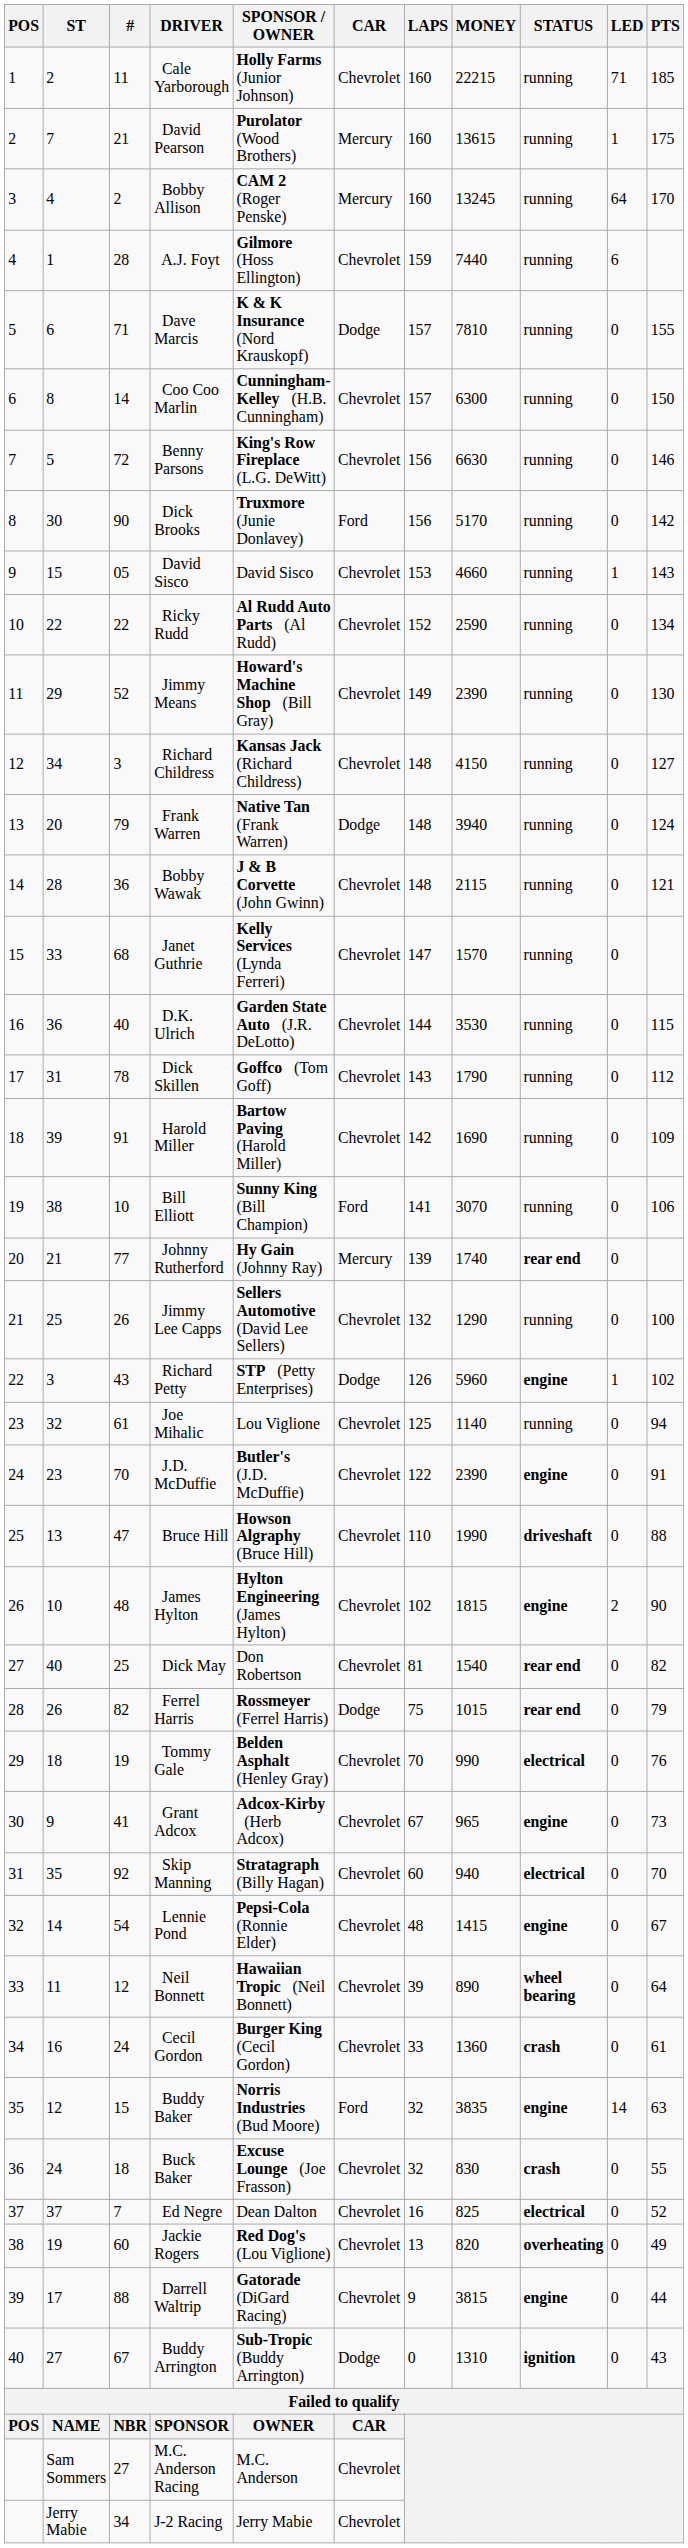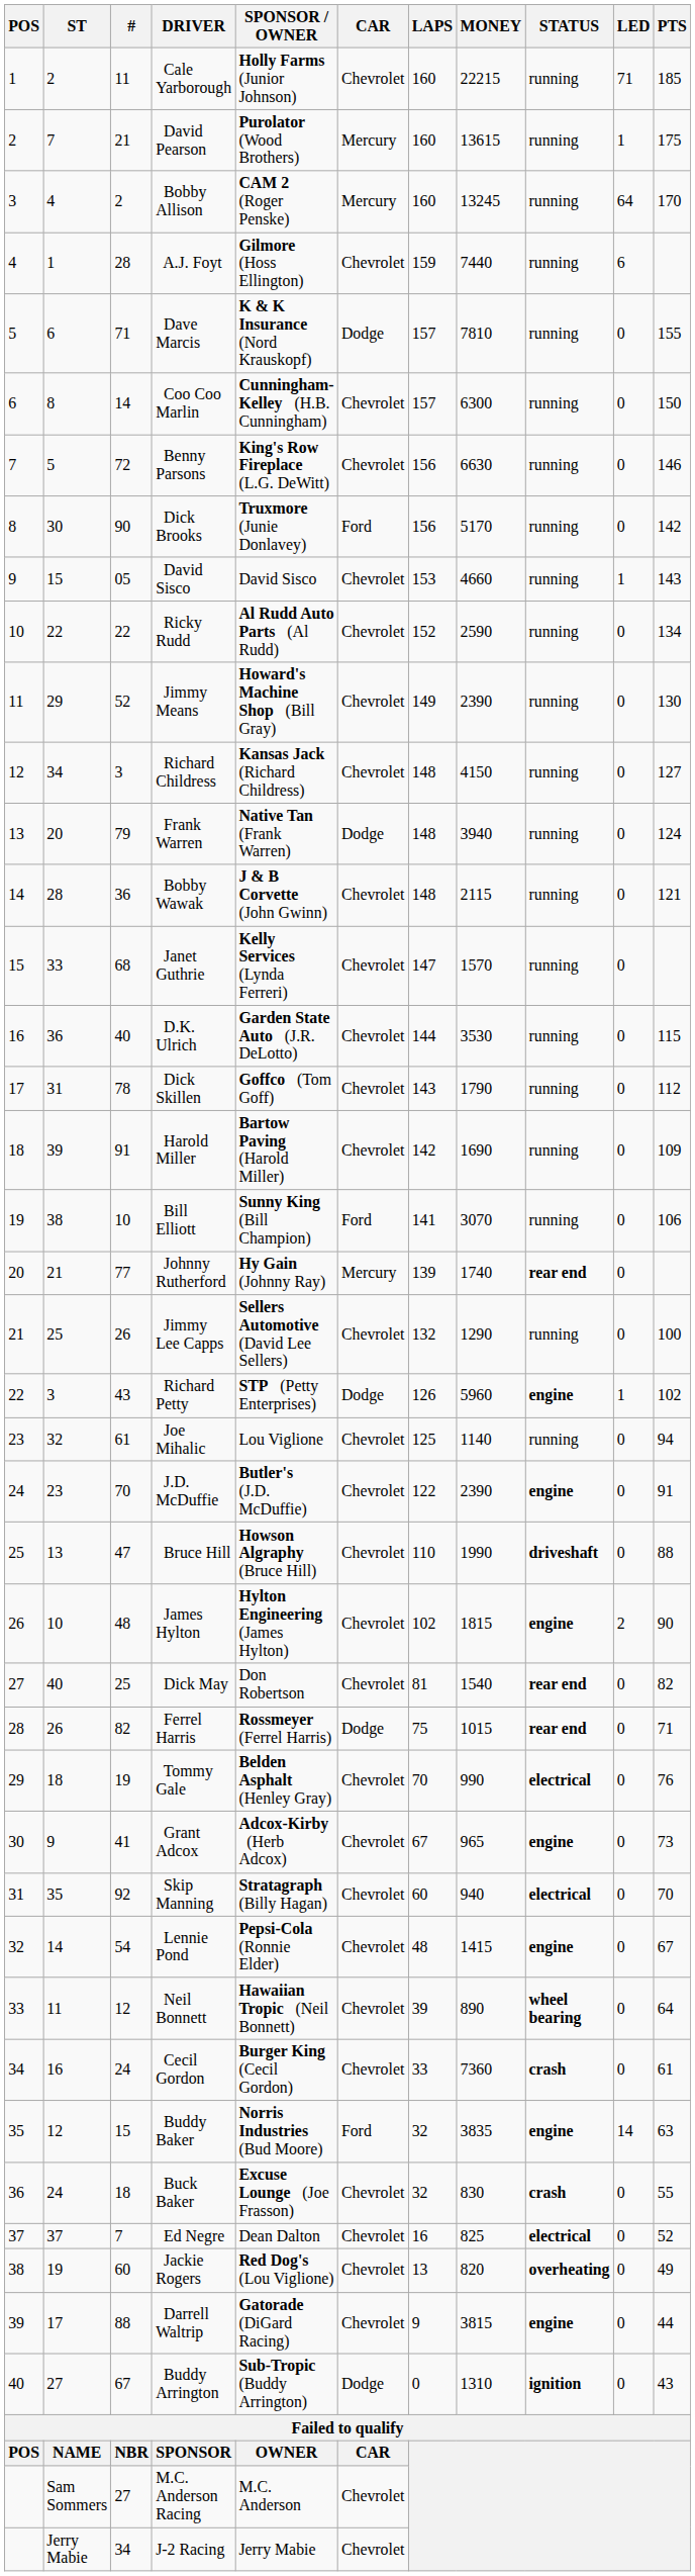 <table class="wikitable">
 <tr>
 <th>POS</th>
 <th>ST</th>
 <th>#</th>
 <th>DRIVER</th>
 <th>SPONSOR / OWNER</th>
 <th>CAR</th>
 <th>LAPS</th>
 <th>MONEY</th>
 <th>STATUS</th>
 <th>LED</th>
 <th>PTS</th>
 </tr>
 <tr>
 <td>1</td>
 <td>2</td>
 <td>11</td>
 <td>  Cale Yarborough</td>
 <td><strong>Holly Farms</strong>   (Junior Johnson)</td>
 <td>Chevrolet</td>
 <td>160</td>
 <td>22215</td>
 <td>running</td>
 <td>71</td>
 <td>185</td>
 </tr>
 <tr>
 <td>2</td>
 <td>7</td>
 <td>21</td>
 <td>  David Pearson</td>
 <td><strong>Purolator</strong>   (Wood Brothers)</td>
 <td>Mercury</td>
 <td>160</td>
 <td>13615</td>
 <td>running</td>
 <td>1</td>
 <td>175</td>
 </tr>
 <tr>
 <td>3</td>
 <td>4</td>
 <td>2</td>
 <td>  Bobby Allison</td>
 <td><strong>CAM 2</strong>   (Roger Penske)</td>
 <td>Mercury</td>
 <td>160</td>
 <td>13245</td>
 <td>running</td>
 <td>64</td>
 <td>170</td>
 </tr>
 <tr>
 <td>4</td>
 <td>1</td>
 <td>28</td>
 <td>  A.J. Foyt</td>
 <td><strong>Gilmore</strong>   (Hoss Ellington)</td>
 <td>Chevrolet</td>
 <td>159</td>
 <td>7440</td>
 <td>running</td>
 <td>6</td>
 <td></td>
 </tr>
 <tr>
 <td>5</td>
 <td>6</td>
 <td>71</td>
 <td>  Dave Marcis</td>
 <td><strong>K & K Insurance</strong>   (Nord Krauskopf)</td>
 <td>Dodge</td>
 <td>157</td>
 <td>7810</td>
 <td>running</td>
 <td>0</td>
 <td>155</td>
 </tr>
 <tr>
 <td>6</td>
 <td>8</td>
 <td>14</td>
 <td>  Coo Coo Marlin</td>
 <td><strong>Cunningham-Kelley</strong>   (H.B. Cunningham)</td>
 <td>Chevrolet</td>
 <td>157</td>
 <td>6300</td>
 <td>running</td>
 <td>0</td>
 <td>150</td>
 </tr>
 <tr>
 <td>7</td>
 <td>5</td>
 <td>72</td>
 <td>  Benny Parsons</td>
 <td><strong>King's Row Fireplace</strong>   (L.G. DeWitt)</td>
 <td>Chevrolet</td>
 <td>156</td>
 <td>6630</td>
 <td>running</td>
 <td>0</td>
 <td>146</td>
 </tr>
 <tr>
 <td>8</td>
 <td>30</td>
 <td>90</td>
 <td>  Dick Brooks</td>
 <td><strong>Truxmore</strong>   (Junie Donlavey)</td>
 <td>Ford</td>
 <td>156</td>
 <td>5170</td>
 <td>running</td>
 <td>0</td>
 <td>142</td>
 </tr>
 <tr>
 <td>9</td>
 <td>15</td>
 <td>05</td>
 <td>  David Sisco</td>
 <td>David Sisco</td>
 <td>Chevrolet</td>
 <td>153</td>
 <td>4660</td>
 <td>running</td>
 <td>1</td>
 <td>143</td>
 </tr>
 <tr>
 <td>10</td>
 <td>22</td>
 <td>22</td>
 <td>  Ricky Rudd</td>
 <td><strong>Al Rudd Auto Parts</strong>   (Al Rudd)</td>
 <td>Chevrolet</td>
 <td>152</td>
 <td>2590</td>
 <td>running</td>
 <td>0</td>
 <td>134</td>
 </tr>
 <tr>
 <td>11</td>
 <td>29</td>
 <td>52</td>
 <td>  Jimmy Means</td>
 <td><strong>Howard's Machine Shop</strong>   (Bill Gray)</td>
 <td>Chevrolet</td>
 <td>149</td>
 <td>2390</td>
 <td>running</td>
 <td>0</td>
 <td>130</td>
 </tr>
 <tr>
 <td>12</td>
 <td>34</td>
 <td>3</td>
 <td>  Richard Childress</td>
 <td><strong>Kansas Jack</strong>   (Richard Childress)</td>
 <td>Chevrolet</td>
 <td>148</td>
 <td>4150</td>
 <td>running</td>
 <td>0</td>
 <td>127</td>
 </tr>
 <tr>
 <td>13</td>
 <td>20</td>
 <td>79</td>
 <td>  Frank Warren</td>
 <td><strong>Native Tan</strong>   (Frank Warren)</td>
 <td>Dodge</td>
 <td>148</td>
 <td>3940</td>
 <td>running</td>
 <td>0</td>
 <td>124</td>
 </tr>
 <tr>
 <td>14</td>
 <td>28</td>
 <td>36</td>
 <td>  Bobby Wawak</td>
 <td><strong>J & B Corvette</strong>   (John Gwinn)</td>
 <td>Chevrolet</td>
 <td>148</td>
 <td>2115</td>
 <td>running</td>
 <td>0</td>
 <td>121</td>
 </tr>
 <tr>
 <td>15</td>
 <td>33</td>
 <td>68</td>
 <td>  Janet Guthrie</td>
 <td><strong>Kelly Services</strong>   (Lynda Ferreri)</td>
 <td>Chevrolet</td>
 <td>147</td>
 <td>1570</td>
 <td>running</td>
 <td>0</td>
 <td></td>
 </tr>
 <tr>
 <td>16</td>
 <td>36</td>
 <td>40</td>
 <td>  D.K. Ulrich</td>
 <td><strong>Garden State Auto</strong>   (J.R. DeLotto)</td>
 <td>Chevrolet</td>
 <td>144</td>
 <td>3530</td>
 <td>running</td>
 <td>0</td>
 <td>115</td>
 </tr>
 <tr>
 <td>17</td>
 <td>31</td>
 <td>78</td>
 <td>  Dick Skillen</td>
 <td><strong>Goffco</strong>   (Tom Goff)</td>
 <td>Chevrolet</td>
 <td>143</td>
 <td>1790</td>
 <td>running</td>
 <td>0</td>
 <td>112</td>
 </tr>
 <tr>
 <td>18</td>
 <td>39</td>
 <td>91</td>
 <td>  Harold Miller</td>
 <td><strong>Bartow Paving</strong>   (Harold Miller)</td>
 <td>Chevrolet</td>
 <td>142</td>
 <td>1690</td>
 <td>running</td>
 <td>0</td>
 <td>109</td>
 </tr>
 <tr>
 <td>19</td>
 <td>38</td>
 <td>10</td>
 <td>  Bill Elliott</td>
 <td><strong>Sunny King</strong>   (Bill Champion)</td>
 <td>Ford</td>
 <td>141</td>
 <td>3070</td>
 <td>running</td>
 <td>0</td>
 <td>106</td>
 </tr>
 <tr>
 <td>20</td>
 <td>21</td>
 <td>77</td>
 <td>  Johnny Rutherford</td>
 <td><strong>Hy Gain</strong>   (Johnny Ray)</td>
 <td>Mercury</td>
 <td>139</td>
 <td>1740</td>
 <td><strong>rear end</strong></td>
 <td>0</td>
 <td></td>
 </tr>
 <tr>
 <td>21</td>
 <td>25</td>
 <td>26</td>
 <td>  Jimmy Lee Capps</td>
 <td><strong>Sellers Automotive</strong>   (David Lee Sellers)</td>
 <td>Chevrolet</td>
 <td>132</td>
 <td>1290</td>
 <td>running</td>
 <td>0</td>
 <td>100</td>
 </tr>
 <tr>
 <td>22</td>
 <td>3</td>
 <td>43</td>
 <td>  Richard Petty</td>
 <td><strong>STP</strong>   (Petty Enterprises)</td>
 <td>Dodge</td>
 <td>126</td>
 <td>5960</td>
 <td><strong>engine</strong></td>
 <td>1</td>
 <td>102</td>
 </tr>
 <tr>
 <td>23</td>
 <td>32</td>
 <td>61</td>
 <td>  Joe Mihalic</td>
 <td>Lou Viglione</td>
 <td>Chevrolet</td>
 <td>125</td>
 <td>1140</td>
 <td>running</td>
 <td>0</td>
 <td>94</td>
 </tr>
 <tr>
 <td>24</td>
 <td>23</td>
 <td>70</td>
 <td>  J.D. McDuffie</td>
 <td><strong>Butler's</strong>   (J.D. McDuffie)</td>
 <td>Chevrolet</td>
 <td>122</td>
 <td>2390</td>
 <td><strong>engine</strong></td>
 <td>0</td>
 <td>91</td>
 </tr>
 <tr>
 <td>25</td>
 <td>13</td>
 <td>47</td>
 <td>  Bruce Hill</td>
 <td><strong>Howson Algraphy</strong>   (Bruce Hill)</td>
 <td>Chevrolet</td>
 <td>110</td>
 <td>1990</td>
 <td><strong>driveshaft</strong></td>
 <td>0</td>
 <td>88</td>
 </tr>
 <tr>
 <td>26</td>
 <td>10</td>
 <td>48</td>
 <td>  James Hylton</td>
 <td><strong>Hylton Engineering</strong>   (James Hylton)</td>
 <td>Chevrolet</td>
 <td>102</td>
 <td>1815</td>
 <td><strong>engine</strong></td>
 <td>2</td>
 <td>90</td>
 </tr>
 <tr>
 <td>27</td>
 <td>40</td>
 <td>25</td>
 <td>  Dick May</td>
 <td>Don Robertson</td>
 <td>Chevrolet</td>
 <td>81</td>
 <td>1540</td>
 <td><strong>rear end</strong></td>
 <td>0</td>
 <td>82</td>
 </tr>
 <tr>
 <td>28</td>
 <td>26</td>
 <td>82</td>
 <td>  Ferrel Harris</td>
 <td><strong>Rossmeyer</strong>   (Ferrel Harris)</td>
 <td>Dodge</td>
 <td>75</td>
 <td>1015</td>
 <td><strong>rear end</strong></td>
 <td>0</td>
-<td>79</td>
+<td>71</td>
 </tr>
 <tr>
 <td>29</td>
 <td>18</td>
 <td>19</td>
 <td>  Tommy Gale</td>
 <td><strong>Belden Asphalt</strong>   (Henley Gray)</td>
 <td>Chevrolet</td>
 <td>70</td>
 <td>990</td>
 <td><strong>electrical</strong></td>
 <td>0</td>
 <td>76</td>
 </tr>
 <tr>
 <td>30</td>
 <td>9</td>
 <td>41</td>
 <td>  Grant Adcox</td>
 <td><strong>Adcox-Kirby</strong>   (Herb Adcox)</td>
 <td>Chevrolet</td>
 <td>67</td>
 <td>965</td>
 <td><strong>engine</strong></td>
 <td>0</td>
 <td>73</td>
 </tr>
 <tr>
 <td>31</td>
 <td>35</td>
 <td>92</td>
 <td>  Skip Manning</td>
 <td><strong>Stratagraph</strong>   (Billy Hagan)</td>
 <td>Chevrolet</td>
 <td>60</td>
 <td>940</td>
 <td><strong>electrical</strong></td>
 <td>0</td>
 <td>70</td>
 </tr>
 <tr>
 <td>32</td>
 <td>14</td>
 <td>54</td>
 <td>  Lennie Pond</td>
 <td><strong>Pepsi-Cola</strong>   (Ronnie Elder)</td>
 <td>Chevrolet</td>
 <td>48</td>
 <td>1415</td>
 <td><strong>engine</strong></td>
 <td>0</td>
 <td>67</td>
 </tr>
 <tr>
 <td>33</td>
 <td>11</td>
 <td>12</td>
 <td>  Neil Bonnett</td>
 <td><strong>Hawaiian Tropic</strong>   (Neil Bonnett)</td>
 <td>Chevrolet</td>
 <td>39</td>
 <td>890</td>
 <td><strong>wheel bearing</strong></td>
 <td>0</td>
 <td>64</td>
 </tr>
 <tr>
 <td>34</td>
 <td>16</td>
 <td>24</td>
 <td>  Cecil Gordon</td>
 <td><strong>Burger King</strong>   (Cecil Gordon)</td>
 <td>Chevrolet</td>
 <td>33</td>
-<td>1360</td>
+<td>7360</td>
 <td><strong>crash</strong></td>
 <td>0</td>
 <td>61</td>
 </tr>
 <tr>
 <td>35</td>
 <td>12</td>
 <td>15</td>
 <td>  Buddy Baker</td>
 <td><strong>Norris Industries</strong>   (Bud Moore)</td>
 <td>Ford</td>
 <td>32</td>
 <td>3835</td>
 <td><strong>engine</strong></td>
 <td>14</td>
 <td>63</td>
 </tr>
 <tr>
 <td>36</td>
 <td>24</td>
 <td>18</td>
 <td>  Buck Baker</td>
 <td><strong>Excuse Lounge</strong>   (Joe Frasson)</td>
 <td>Chevrolet</td>
 <td>32</td>
 <td>830</td>
 <td><strong>crash</strong></td>
 <td>0</td>
 <td>55</td>
 </tr>
 <tr>
 <td>37</td>
 <td>37</td>
 <td>7</td>
 <td>  Ed Negre</td>
 <td>Dean Dalton</td>
 <td>Chevrolet</td>
 <td>16</td>
 <td>825</td>
 <td><strong>electrical</strong></td>
 <td>0</td>
 <td>52</td>
 </tr>
 <tr>
 <td>38</td>
 <td>19</td>
 <td>60</td>
 <td>  Jackie Rogers</td>
 <td><strong>Red Dog's</strong>   (Lou Viglione)</td>
 <td>Chevrolet</td>
 <td>13</td>
 <td>820</td>
 <td><strong>overheating</strong></td>
 <td>0</td>
 <td>49</td>
 </tr>
 <tr>
 <td>39</td>
 <td>17</td>
 <td>88</td>
 <td>  Darrell Waltrip</td>
 <td><strong>Gatorade</strong>   (DiGard Racing)</td>
 <td>Chevrolet</td>
 <td>9</td>
 <td>3815</td>
 <td><strong>engine</strong></td>
 <td>0</td>
 <td>44</td>
 </tr>
 <tr>
 <td>40</td>
 <td>27</td>
 <td>67</td>
 <td>  Buddy Arrington</td>
 <td><strong>Sub-Tropic</strong>   (Buddy Arrington)</td>
 <td>Dodge</td>
 <td>0</td>
 <td>1310</td>
 <td><strong>ignition</strong></td>
 <td>0</td>
 <td>43</td>
 </tr>
 <tr>
 <th colspan="11">Failed to qualify</th>
 </tr>
 <tr>
 <th>POS</th>
 <th>NAME</th>
 <th>NBR</th>
 <th>SPONSOR</th>
 <th>OWNER</th>
 <th>CAR</th>
 <th colspan="5" rowspan="3"></th>
 </tr>
 <tr>
 <td></td>
 <td>Sam Sommers</td>
 <td>27</td>
 <td>M.C. Anderson Racing</td>
 <td>M.C. Anderson</td>
 <td>Chevrolet</td>
 </tr>
 <tr>
 <td></td>
 <td>Jerry Mabie</td>
 <td>34</td>
 <td>J-2 Racing</td>
 <td>Jerry Mabie</td>
 <td>Chevrolet</td>
 </tr>
 </table>
